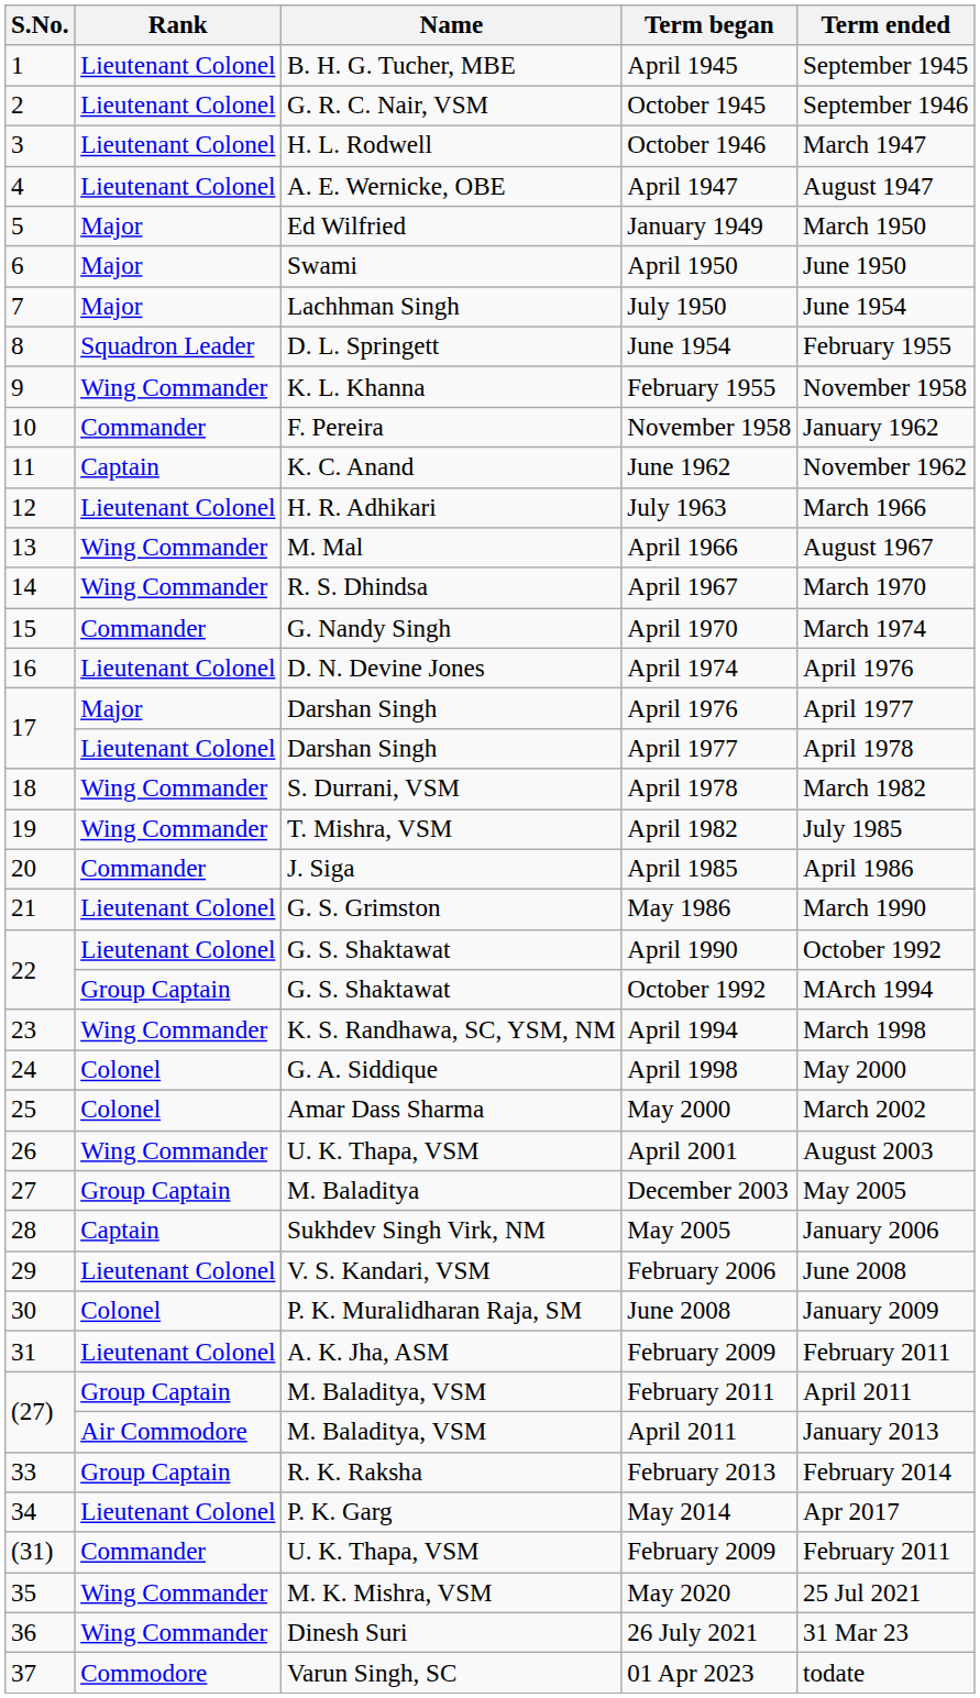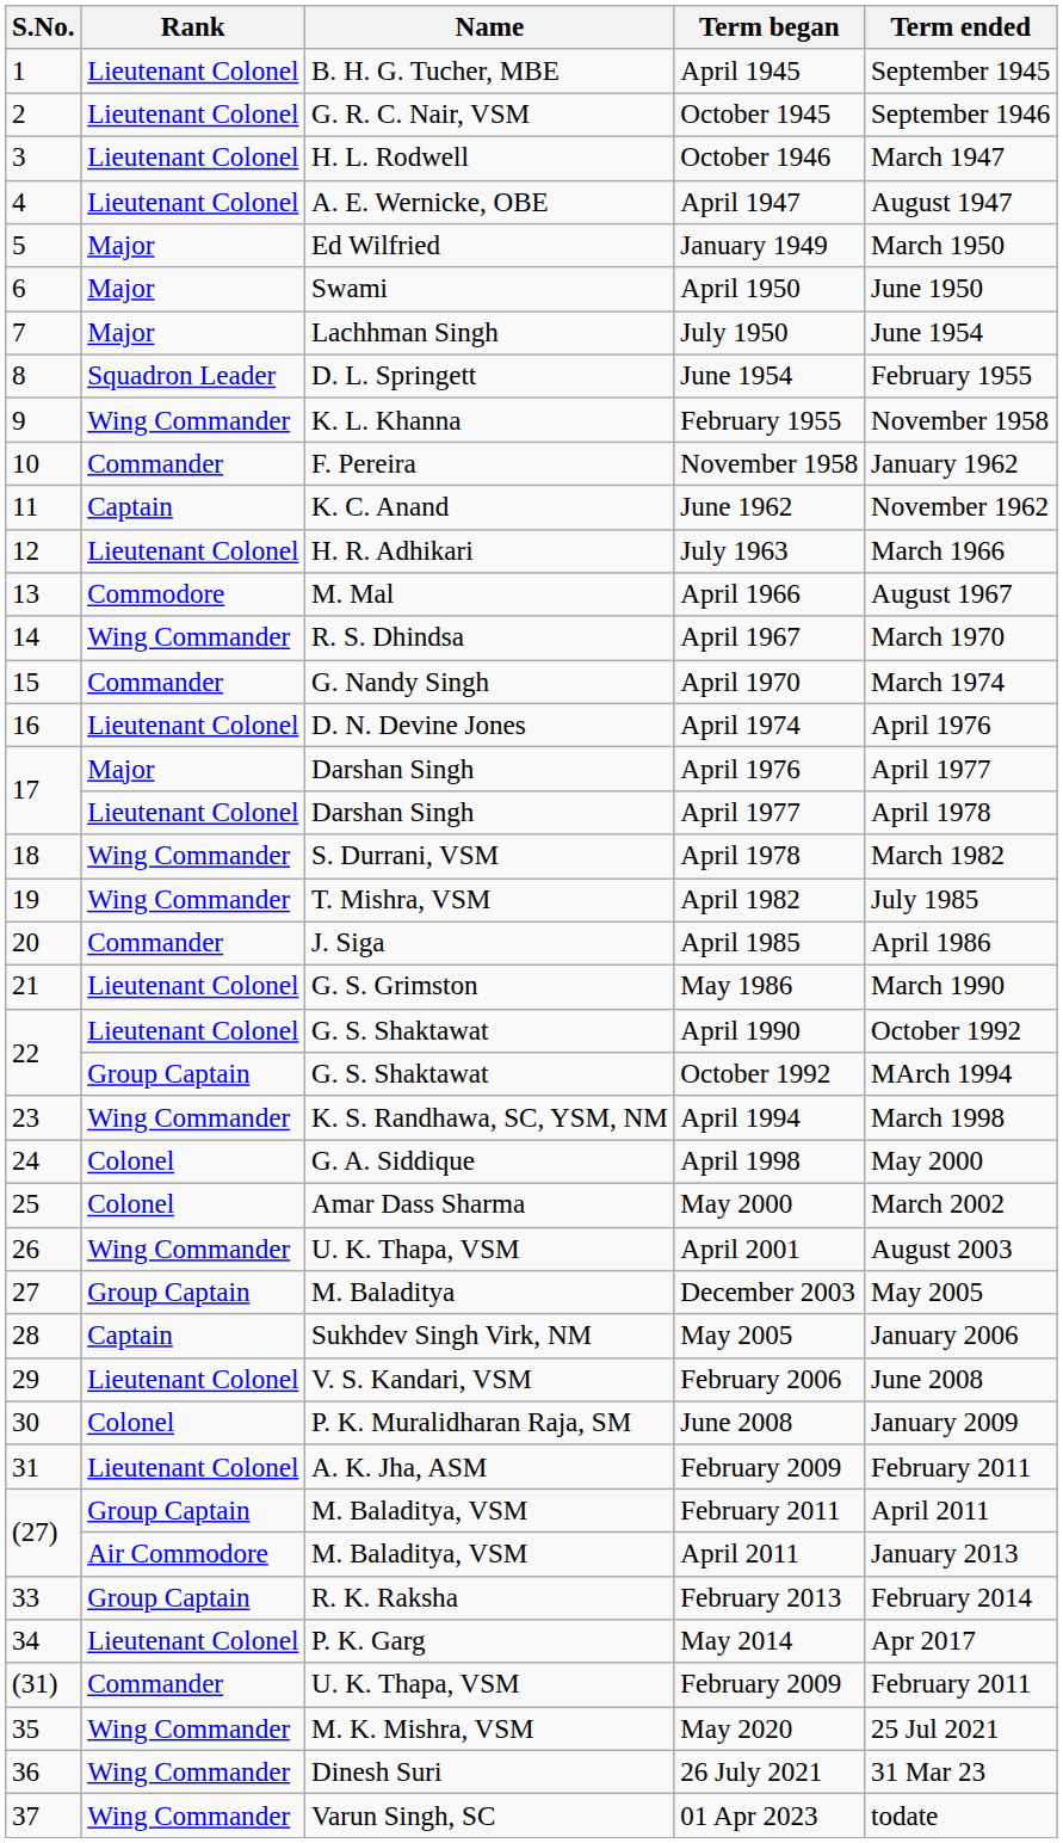 <table class="wikitable sortable">
 <tr>
 <th>S.No.</th>
 <th>Rank</th>
 <th>Name</th>
 <th>Term began</th>
 <th>Term ended</th>
 </tr>
 <tr>
 <td>1</td>
 <td><a href='#'>Lieutenant Colonel</a></td>
 <td>B. H. G. Tucher, MBE</td>
 <td>April 1945</td>
 <td>September 1945</td>
 </tr>
 <tr>
 <td>2</td>
 <td><a href='#'>Lieutenant Colonel</a></td>
 <td>G. R. C. Nair, VSM</td>
 <td>October 1945</td>
 <td>September 1946</td>
 </tr>
 <tr>
 <td>3</td>
 <td><a href='#'>Lieutenant Colonel</a></td>
 <td>H. L. Rodwell</td>
 <td>October 1946</td>
 <td>March 1947</td>
 </tr>
 <tr>
 <td>4</td>
 <td><a href='#'>Lieutenant Colonel</a></td>
 <td>A. E. Wernicke, OBE</td>
 <td>April 1947</td>
 <td>August 1947</td>
 </tr>
 <tr>
 <td>5</td>
 <td><a href='#'>Major</a></td>
 <td>Ed Wilfried</td>
 <td>January 1949</td>
 <td>March 1950</td>
 </tr>
 <tr>
 <td>6</td>
 <td><a href='#'>Major</a></td>
 <td>Swami</td>
 <td>April 1950</td>
 <td>June 1950</td>
 </tr>
 <tr>
 <td>7</td>
 <td><a href='#'>Major</a></td>
 <td>Lachhman Singh</td>
 <td>July 1950</td>
 <td>June 1954</td>
 </tr>
 <tr>
 <td>8</td>
 <td><a href='#'>Squadron Leader</a></td>
 <td>D. L. Springett</td>
 <td>June 1954</td>
 <td>February 1955</td>
 </tr>
 <tr>
 <td>9</td>
 <td><a href='#'>Wing Commander</a></td>
 <td>K. L. Khanna</td>
 <td>February 1955</td>
 <td>November 1958</td>
 </tr>
 <tr>
 <td>10</td>
 <td><a href='#'>Commander</a></td>
 <td>F. Pereira</td>
 <td>November 1958</td>
 <td>January 1962</td>
 </tr>
 <tr>
 <td>11</td>
 <td><a href='#'>Captain</a></td>
 <td>K. C. Anand</td>
 <td>June 1962</td>
 <td>November 1962</td>
 </tr>
 <tr>
 <td>12</td>
 <td><a href='#'>Lieutenant Colonel</a></td>
 <td>H. R. Adhikari</td>
 <td>July 1963</td>
 <td>March 1966</td>
 </tr>
 <tr>
 <td>13</td>
-<td><a href='#'>Wing Commander</a></td>
+<td><a href='#'>Commodore</a></td>
 <td>M. Mal</td>
 <td>April 1966</td>
 <td>August  1967</td>
 </tr>
 <tr>
 <td>14</td>
 <td><a href='#'>Wing Commander</a></td>
 <td>R. S. Dhindsa</td>
 <td>April 1967</td>
 <td>March 1970</td>
 </tr>
 <tr>
 <td>15</td>
 <td><a href='#'>Commander</a></td>
 <td>G. Nandy Singh</td>
 <td>April 1970</td>
 <td>March 1974</td>
 </tr>
 <tr>
 <td>16</td>
 <td><a href='#'>Lieutenant Colonel</a></td>
 <td>D. N. Devine Jones</td>
 <td>April 1974</td>
 <td>April 1976</td>
 </tr>
 <tr>
 <td rowspan="2">17</td>
 <td><a href='#'>Major</a></td>
 <td>Darshan Singh</td>
 <td>April 1976</td>
 <td>April 1977</td>
 </tr>
 <tr>
 <td><a href='#'>Lieutenant Colonel</a></td>
 <td>Darshan Singh</td>
 <td>April 1977</td>
 <td>April 1978</td>
 </tr>
 <tr>
 <td>18</td>
 <td><a href='#'>Wing Commander</a></td>
 <td>S. Durrani, VSM</td>
 <td>April 1978</td>
 <td>March 1982</td>
 </tr>
 <tr>
 <td>19</td>
 <td><a href='#'>Wing Commander</a></td>
 <td>T. Mishra, VSM</td>
 <td>April 1982</td>
 <td>July 1985</td>
 </tr>
 <tr>
 <td>20</td>
 <td><a href='#'>Commander</a></td>
 <td>J. Siga</td>
 <td>April 1985</td>
 <td>April 1986</td>
 </tr>
 <tr>
 <td>21</td>
 <td><a href='#'>Lieutenant Colonel</a></td>
 <td>G. S. Grimston</td>
 <td>May 1986</td>
 <td>March 1990</td>
 </tr>
 <tr>
 <td rowspan="2">22</td>
 <td><a href='#'>Lieutenant Colonel</a></td>
 <td>G. S. Shaktawat</td>
 <td>April 1990</td>
 <td>October 1992</td>
 </tr>
 <tr>
 <td><a href='#'>Group Captain</a></td>
 <td>G. S. Shaktawat</td>
 <td>October 1992</td>
 <td>MArch 1994</td>
 </tr>
 <tr>
 <td>23</td>
 <td><a href='#'>Wing Commander</a></td>
 <td>K. S. Randhawa, SC, YSM, NM</td>
 <td>April 1994</td>
 <td>March 1998</td>
 </tr>
 <tr>
 <td>24</td>
 <td><a href='#'>Colonel</a></td>
 <td>G. A. Siddique</td>
 <td>April 1998</td>
 <td>May 2000</td>
 </tr>
 <tr>
 <td>25</td>
 <td><a href='#'>Colonel</a></td>
 <td>Amar Dass Sharma</td>
 <td>May 2000</td>
 <td>March 2002</td>
 </tr>
 <tr>
 <td>26</td>
 <td><a href='#'>Wing Commander</a></td>
 <td>U. K. Thapa, VSM</td>
 <td>April 2001</td>
 <td>August 2003</td>
 </tr>
 <tr>
 <td>27</td>
 <td><a href='#'>Group Captain</a></td>
 <td>M. Baladitya</td>
 <td>December 2003</td>
 <td>May 2005</td>
 </tr>
 <tr>
 <td>28</td>
 <td><a href='#'>Captain</a></td>
 <td>Sukhdev Singh Virk, NM</td>
 <td>May 2005</td>
 <td>January 2006</td>
 </tr>
 <tr>
 <td>29</td>
 <td><a href='#'>Lieutenant Colonel</a></td>
 <td>V. S. Kandari, VSM</td>
 <td>February 2006</td>
 <td>June 2008</td>
 </tr>
 <tr>
 <td>30</td>
 <td><a href='#'>Colonel</a></td>
 <td>P. K. Muralidharan Raja, SM</td>
 <td>June 2008</td>
 <td>January 2009</td>
 </tr>
 <tr>
 <td>31</td>
 <td><a href='#'>Lieutenant Colonel</a></td>
 <td>A. K. Jha, ASM</td>
 <td>February 2009</td>
 <td>February 2011</td>
 </tr>
 <tr>
 <td rowspan="2">(27)</td>
 <td><a href='#'>Group Captain</a></td>
 <td>M. Baladitya, VSM</td>
 <td>February 2011</td>
 <td>April 2011</td>
 </tr>
 <tr>
 <td><a href='#'>Air Commodore</a></td>
 <td>M. Baladitya, VSM</td>
 <td>April 2011</td>
 <td>January 2013</td>
 </tr>
 <tr>
 <td>33</td>
 <td><a href='#'>Group Captain</a></td>
 <td>R. K. Raksha</td>
 <td>February 2013</td>
 <td>February 2014</td>
 </tr>
 <tr>
 <td>34</td>
 <td><a href='#'>Lieutenant Colonel</a></td>
 <td>P. K. Garg</td>
 <td>May 2014</td>
 <td>Apr 2017</td>
 </tr>
 <tr>
 <td>(31)</td>
 <td><a href='#'>Commander</a></td>
 <td>U. K. Thapa, VSM</td>
 <td>February 2009</td>
 <td>February 2011</td>
 </tr>
 <tr>
 <td>35</td>
 <td><a href='#'>Wing Commander</a></td>
 <td>M. K. Mishra, VSM</td>
 <td>May 2020</td>
 <td>25 Jul 2021</td>
 </tr>
 <tr>
 <td>36</td>
 <td><a href='#'>Wing Commander</a></td>
 <td>Dinesh Suri</td>
 <td>26 July 2021</td>
 <td>31 Mar 23</td>
 </tr>
 <tr>
 <td>37</td>
-<td><a href='#'>Commodore</a></td>
+<td><a href='#'>Wing Commander</a></td>
 <td>Varun Singh, SC</td>
 <td>01 Apr 2023</td>
 <td>todate</td>
 </tr>
 <tr>
 </tr>
 </table>
